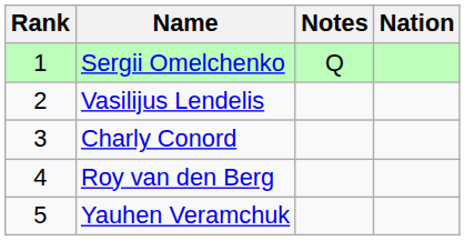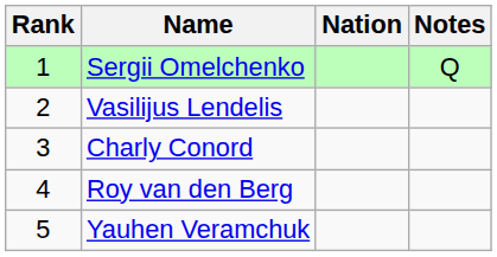 <table class="wikitable sortable" style="text-align:center">
 <tr>
 <th>Rank</th>
 <th>Name</th>
+<th>Nation</th>
 <th>Notes</th>
-<th>Nation</th>
 </tr>
 <tr bgcolor=bbffbb>
 <td>1</td>
 <td align=left><a href='#'>Sergii Omelchenko</a></td>
+<td align=left></td>
 <td>Q</td>
-<td align=left></td>
 </tr>
 <tr>
 <td>2</td>
 <td align=left><a href='#'>Vasilijus Lendelis</a></td>
+<td align=left></td>
 <td></td>
-<td align=left></td>
 </tr>
 <tr>
 <td>3</td>
 <td align=left><a href='#'>Charly Conord</a></td>
+<td align=left></td>
 <td></td>
-<td align=left></td>
 </tr>
 <tr>
 <td>4</td>
 <td align=left><a href='#'>Roy van den Berg</a></td>
+<td align=left></td>
 <td></td>
-<td align=left></td>
 </tr>
 <tr>
 <td>5</td>
 <td align=left><a href='#'>Yauhen Veramchuk</a></td>
+<td align=left></td>
 <td></td>
-<td align=left></td>
 </tr>
 </table>
